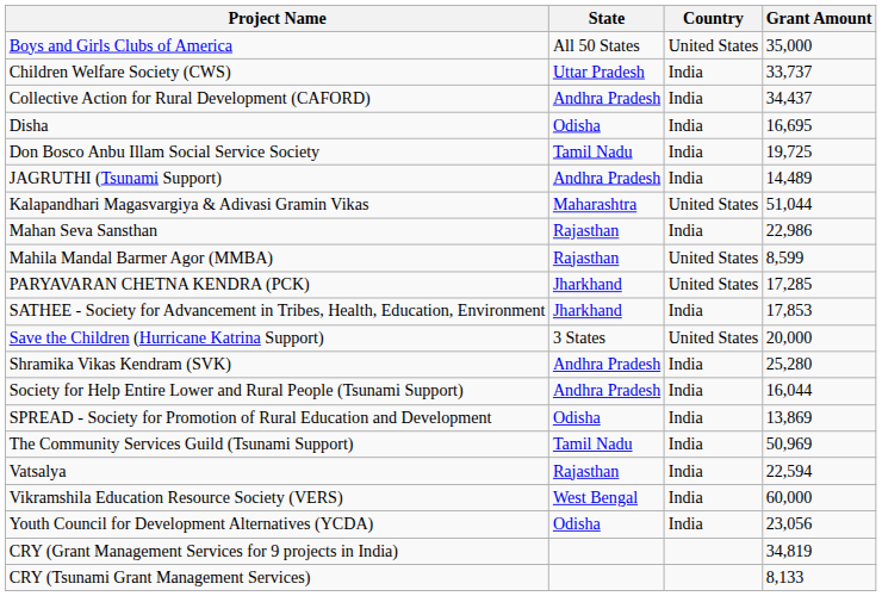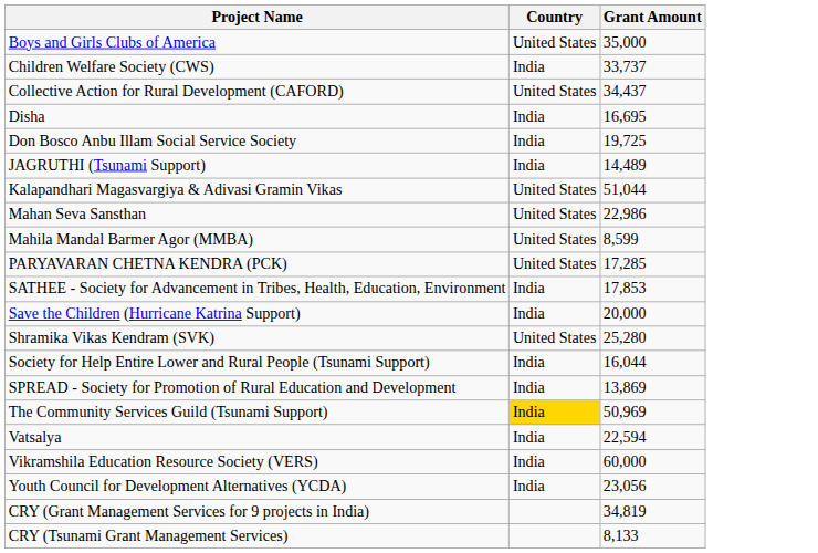 <table class="wikitable">
 <tr>
 <th>Project Name</th>
-<th>State</th>
 <th>Country</th>
 <th>Grant Amount</th>
 </tr>
 <tr>
 <td><a href='#'>Boys and Girls Clubs of America</a></td>
-<td>All 50 States</td>
 <td>United States</td>
 <td>35,000</td>
 </tr>
 <tr>
 <td>Children Welfare Society (CWS)</td>
-<td><a href='#'>Uttar Pradesh</a></td>
 <td>India</td>
 <td>33,737</td>
 </tr>
 <tr>
 <td>Collective Action for Rural Development (CAFORD)</td>
-<td><a href='#'>Andhra Pradesh</a></td>
-<td>India</td>
+<td>United States</td>
 <td>34,437</td>
 </tr>
 <tr>
 <td>Disha</td>
-<td><a href='#'>Odisha</a></td>
 <td>India</td>
 <td>16,695</td>
 </tr>
 <tr>
 <td>Don Bosco Anbu Illam Social Service Society</td>
-<td><a href='#'>Tamil Nadu</a></td>
 <td>India</td>
 <td>19,725</td>
 </tr>
 <tr>
 <td>JAGRUTHI (<a href='#'>Tsunami</a> Support)</td>
-<td><a href='#'>Andhra Pradesh</a></td>
 <td>India</td>
 <td>14,489</td>
 </tr>
 <tr>
 <td>Kalapandhari Magasvargiya & Adivasi Gramin Vikas</td>
-<td><a href='#'>Maharashtra</a></td>
 <td>United States</td>
 <td>51,044</td>
 </tr>
 <tr>
 <td>Mahan Seva Sansthan</td>
-<td><a href='#'>Rajasthan</a></td>
-<td>India</td>
+<td>United States</td>
 <td>22,986</td>
 </tr>
 <tr>
 <td>Mahila Mandal Barmer Agor (MMBA)</td>
-<td><a href='#'>Rajasthan</a></td>
 <td>United States</td>
 <td>8,599</td>
 </tr>
 <tr>
 <td>PARYAVARAN CHETNA KENDRA (PCK)</td>
-<td><a href='#'>Jharkhand</a></td>
 <td>United States</td>
 <td>17,285</td>
 </tr>
 <tr>
 <td>SATHEE - Society for Advancement in Tribes, Health, Education, Environment</td>
-<td><a href='#'>Jharkhand</a></td>
 <td>India</td>
 <td>17,853</td>
 </tr>
 <tr>
 <td><a href='#'>Save the Children</a> (<a href='#'>Hurricane Katrina</a> Support)</td>
-<td>3 States</td>
-<td>United States</td>
+<td>India</td>
 <td>20,000</td>
 </tr>
 <tr>
 <td>Shramika Vikas Kendram (SVK)</td>
-<td><a href='#'>Andhra Pradesh</a></td>
-<td>India</td>
+<td>United States</td>
 <td>25,280</td>
 </tr>
 <tr>
 <td>Society for Help Entire Lower and Rural People (Tsunami Support)</td>
-<td><a href='#'>Andhra Pradesh</a></td>
 <td>India</td>
 <td>16,044</td>
 </tr>
 <tr>
 <td>SPREAD - Society for Promotion of Rural Education and Development</td>
-<td><a href='#'>Odisha</a></td>
 <td>India</td>
 <td>13,869</td>
 </tr>
 <tr>
 <td>The Community Services Guild (Tsunami Support)</td>
-<td><a href='#'>Tamil Nadu</a></td>
-<td>India</td>
+<td style="background: gold;">India</td>
 <td>50,969</td>
 </tr>
 <tr>
 <td>Vatsalya</td>
-<td><a href='#'>Rajasthan</a></td>
 <td>India</td>
 <td>22,594</td>
 </tr>
 <tr>
 <td>Vikramshila Education Resource Society (VERS)</td>
-<td><a href='#'>West Bengal</a></td>
 <td>India</td>
 <td>60,000</td>
 </tr>
 <tr>
 <td>Youth Council for Development Alternatives (YCDA)</td>
-<td><a href='#'>Odisha</a></td>
 <td>India</td>
 <td>23,056</td>
 </tr>
 <tr>
 <td>CRY (Grant Management Services for 9 projects in India)</td>
 <td></td>
-<td></td>
 <td>34,819</td>
 </tr>
 <tr>
 <td>CRY (Tsunami Grant Management Services)</td>
 <td></td>
-<td></td>
 <td>8,133</td>
 </tr>
 </table>
